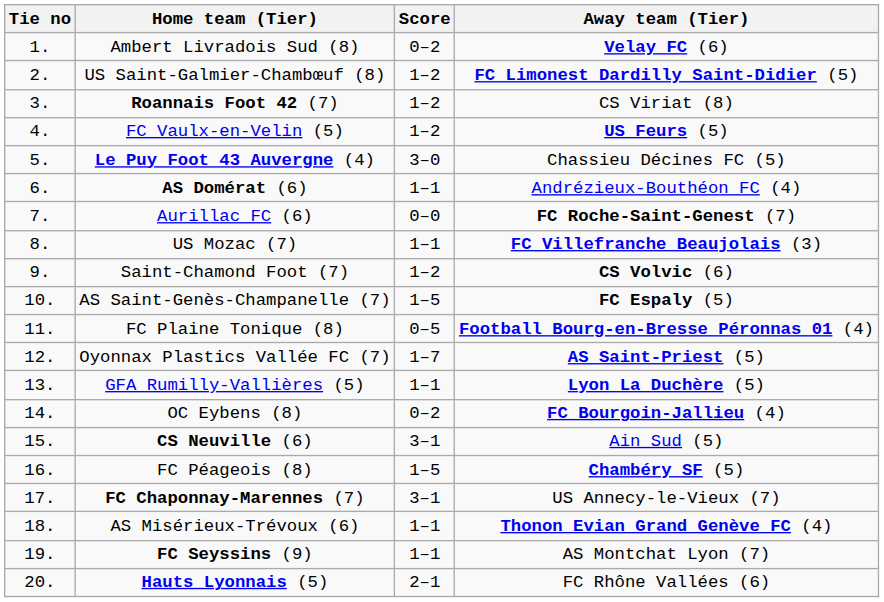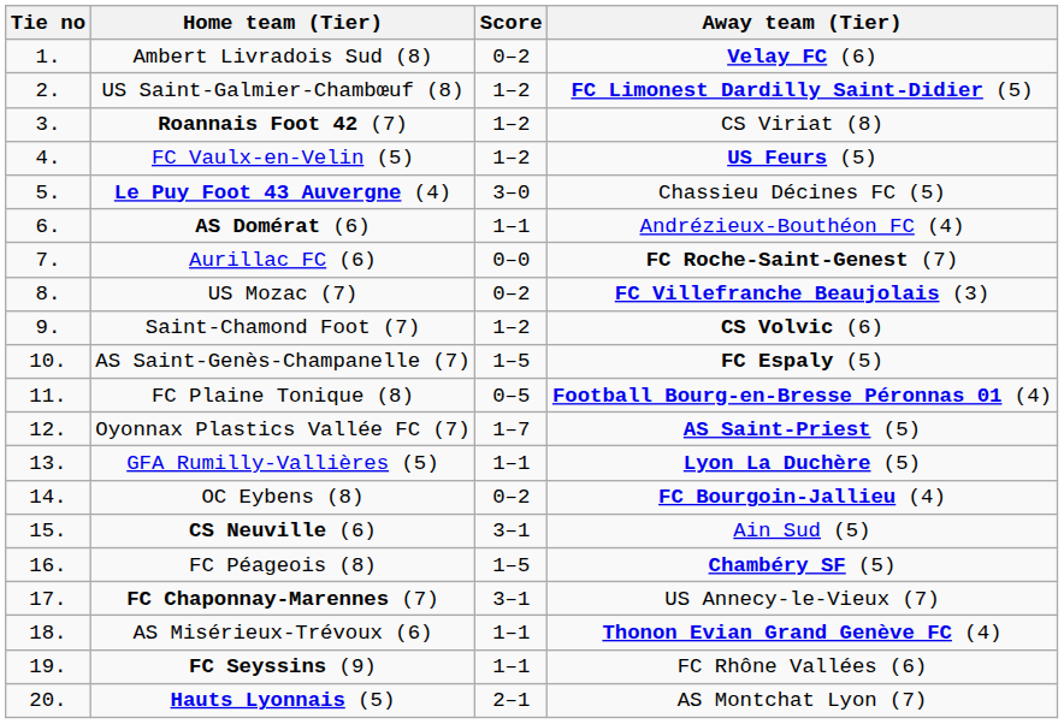 <table class="wikitable" style="text-align: center">
 <tr>
 <th>Tie no</th>
 <th>Home team (Tier)</th>
 <th>Score</th>
 <th>Away team (Tier)</th>
 </tr>
 <tr>
 <td>1.</td>
 <td>Ambert Livradois Sud (8)</td>
 <td>0–2</td>
 <td><strong><a href='#'>Velay FC</a></strong> (6)</td>
 </tr>
 <tr>
 <td>2.</td>
 <td>US Saint-Galmier-Chambœuf (8)</td>
 <td>1–2</td>
 <td><strong><a href='#'>FC Limonest Dardilly Saint-Didier</a></strong> (5)</td>
 </tr>
 <tr>
 <td>3.</td>
 <td><strong>Roannais Foot 42</strong> (7)</td>
 <td>1–2</td>
 <td>CS Viriat (8)</td>
 </tr>
 <tr>
 <td>4.</td>
 <td><a href='#'>FC Vaulx-en-Velin</a> (5)</td>
 <td>1–2</td>
 <td><strong><a href='#'>US Feurs</a></strong> (5)</td>
 </tr>
 <tr>
 <td>5.</td>
 <td><strong><a href='#'>Le Puy Foot 43 Auvergne</a></strong> (4)</td>
 <td>3–0</td>
 <td>Chassieu Décines FC (5)</td>
 </tr>
 <tr>
 <td>6.</td>
 <td><strong>AS Domérat</strong> (6)</td>
 <td>1–1 </td>
 <td><a href='#'>Andrézieux-Bouthéon FC</a> (4)</td>
 </tr>
 <tr>
 <td>7.</td>
 <td><a href='#'>Aurillac FC</a> (6)</td>
 <td>0–0 </td>
 <td><strong>FC Roche-Saint-Genest</strong> (7)</td>
 </tr>
 <tr>
 <td>8.</td>
 <td>US Mozac (7)</td>
-<td>1–1 </td>
+<td>0–2</td>
 <td><strong><a href='#'>FC Villefranche Beaujolais</a></strong> (3)</td>
 </tr>
 <tr>
 <td>9.</td>
 <td>Saint-Chamond Foot (7)</td>
 <td>1–2</td>
 <td><strong>CS Volvic</strong> (6)</td>
 </tr>
 <tr>
 <td>10.</td>
 <td>AS Saint-Genès-Champanelle (7)</td>
 <td>1–5</td>
 <td><strong>FC Espaly</strong> (5)</td>
 </tr>
 <tr>
 <td>11.</td>
 <td>FC Plaine Tonique (8)</td>
 <td>0–5</td>
 <td><strong><a href='#'>Football Bourg-en-Bresse Péronnas 01</a></strong> (4)</td>
 </tr>
 <tr>
 <td>12.</td>
 <td>Oyonnax Plastics Vallée FC (7)</td>
 <td>1–7</td>
 <td><strong><a href='#'>AS Saint-Priest</a></strong> (5)</td>
 </tr>
 <tr>
 <td>13.</td>
 <td><a href='#'>GFA Rumilly-Vallières</a> (5)</td>
 <td>1–1 </td>
 <td><strong><a href='#'>Lyon La Duchère</a></strong> (5)</td>
 </tr>
 <tr>
 <td>14.</td>
 <td>OC Eybens (8)</td>
 <td>0–2</td>
 <td><strong><a href='#'>FC Bourgoin-Jallieu</a></strong> (4)</td>
 </tr>
 <tr>
 <td>15.</td>
 <td><strong>CS Neuville</strong> (6)</td>
 <td>3–1</td>
 <td><a href='#'>Ain Sud</a> (5)</td>
 </tr>
 <tr>
 <td>16.</td>
 <td>FC Péageois (8)</td>
 <td>1–5</td>
 <td><strong><a href='#'>Chambéry SF</a></strong> (5)</td>
 </tr>
 <tr>
 <td>17.</td>
 <td><strong>FC Chaponnay-Marennes</strong> (7)</td>
 <td>3–1</td>
 <td>US Annecy-le-Vieux (7)</td>
 </tr>
 <tr>
 <td>18.</td>
 <td>AS Misérieux-Trévoux (6)</td>
 <td>1–1 </td>
 <td><strong><a href='#'>Thonon Evian Grand Genève FC</a></strong> (4)</td>
 </tr>
 <tr>
 <td>19.</td>
 <td><strong>FC Seyssins</strong> (9)</td>
 <td>1–1 </td>
-<td>AS Montchat Lyon (7)</td>
+<td>FC Rhône Vallées (6)</td>
 </tr>
 <tr>
 <td>20.</td>
 <td><strong><a href='#'>Hauts Lyonnais</a></strong> (5)</td>
 <td>2–1</td>
-<td>FC Rhône Vallées (6)</td>
+<td>AS Montchat Lyon (7)</td>
 </tr>
 </table>
